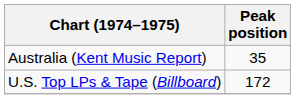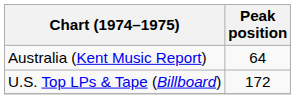 <table class="wikitable">
 <tr>
 <th>Chart (1974–1975)</th>
 <th>Peak<br>position</th>
 </tr>
 <tr>
 <td>Australia (<a href='#'>Kent Music Report</a>)</td>
-<td align="center">35</td>
+<td align="center">64</td>
 </tr>
 <tr>
 <td>U.S. <a href='#'>Top LPs & Tape</a> (<em><a href='#'>Billboard</a></em>)</td>
 <td align="center">172</td>
 </tr>
 <tr>
 </tr>
 </table>
